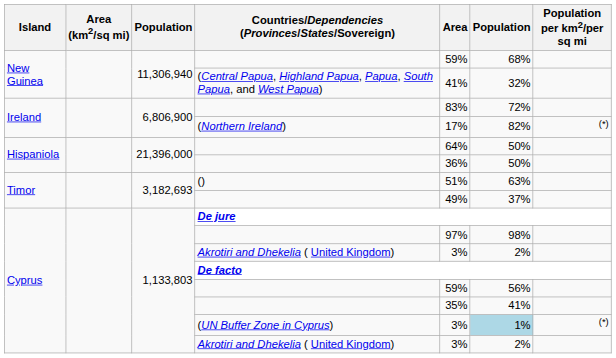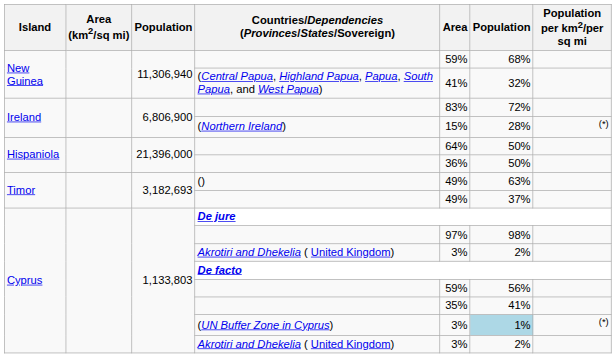 <table class="wikitable sortable" style="text-align:left">
 <tr>
 <th scope="col">Island</th>
 <th scope="col" data-sort-type="number">Area <br>(km<sup>2</sup>/sq mi)</th>
 <th scope="col" data-sort-type="number">Population</th>
 <th scope="col" class="unsortable">Countries/<em>Dependencies</em> (<em>Provinces</em>/<em>States</em>/Sovereign)</th>
 <th scope="col" class="unsortable">Area</th>
 <th scope="col" class="unsortable">Population</th>
 <th scope="col" data-sort-type="number" class="unsortable">Population<br>per km<sup>2</sup>/per sq mi</th>
 </tr>
 <tr>
 <td rowspan=2><a href='#'>New Guinea</a></td>
 <td rowspan=2 align=right><br></td>
 <td rowspan=2 align=right>11,306,940</td>
 <td></td>
 <td align=right>59%</td>
 <td align=right>68%</td>
 <td align=right></td>
 </tr>
 <tr>
 <td> (<em><a href='#'>Central Papua</a></em>, <em><a href='#'>Highland Papua</a></em>, <em><a href='#'>Papua</a></em>, <em><a href='#'>South Papua</a></em>, and <em><a href='#'>West Papua</a></em>)</td>
 <td align=right>41%</td>
 <td align=right>32%</td>
 <td align=right></td>
 </tr>
 <tr>
 <td rowspan=2><a href='#'>Ireland</a></td>
 <td rowspan=2 align=right><br></td>
 <td rowspan=2 align=right>6,806,900</td>
 <td></td>
 <td align=right>83%</td>
 <td align=right>72%</td>
 <td align=right></td>
 </tr>
 <tr>
 <td> (<em><a href='#'>Northern Ireland</a></em>)</td>
-<td align=right>17%</td>
-<td align=right>82%</td>
+<td align=right>15%</td>
+<td align=right>28%</td>
 <td align=right><sup>(*)</sup></td>
 </tr>
 <tr>
 <td rowspan=2><a href='#'>Hispaniola</a></td>
 <td rowspan=2 align=right><br></td>
 <td rowspan=2 align=right>21,396,000</td>
 <td></td>
 <td align=right>64%</td>
 <td align=right>50%</td>
 <td align=right></td>
 </tr>
 <tr>
 <td></td>
 <td align=right>36%</td>
 <td align=right>50%</td>
 <td align=right></td>
 </tr>
 <tr>
 <td rowspan=2><a href='#'>Timor</a></td>
 <td rowspan=2 align=right><br></td>
 <td rowspan=2 align=right>3,182,693</td>
 <td> (<em></em>)</td>
-<td align=right>51%</td>
+<td align=right>49%</td>
 <td align=right>63%</td>
 <td align=right></td>
 </tr>
 <tr>
 <td></td>
 <td align=right>49%</td>
 <td align=right>37%</td>
 <td align=right></td>
 </tr>
 <tr>
 <td rowspan=8><a href='#'>Cyprus</a></td>
 <td rowspan=8 align=right><br></td>
 <td rowspan=8 align=right>1,133,803</td>
 <td colspan=4 style="background:#FFF;"><strong><em><a href='#'>De jure</a></em></strong></td>
 </tr>
 <tr>
 <td></td>
 <td align=right>97%</td>
 <td align=right>98%</td>
 <td align=right></td>
 </tr>
 <tr>
 <td> <em><a href='#'>Akrotiri and Dhekelia</a></em> ( <a href='#'>United Kingdom</a>)</td>
 <td align=right>3%</td>
 <td align=right>2%</td>
 <td align=right></td>
 </tr>
 <tr>
 <td colspan=4 style="background:#FFF;"><strong><em><a href='#'>De facto</a></em></strong></td>
 </tr>
 <tr>
 <td></td>
 <td align=right>59%</td>
 <td align=right>56%</td>
 <td align=right></td>
 </tr>
 <tr>
 <td></td>
 <td align=right>35%</td>
 <td align=right>41%</td>
 <td align=right></td>
 </tr>
 <tr>
 <td> (<em><a href='#'>UN Buffer Zone in Cyprus</a></em>)</td>
 <td align=right>3%</td>
 <td align=right style="background: lightblue;">1%</td>
 <td align=right><sup>(*)</sup></td>
 </tr>
 <tr>
 <td> <em><a href='#'>Akrotiri and Dhekelia</a></em> ( <a href='#'>United Kingdom</a>)</td>
 <td align=right>3%</td>
 <td align=right>2%</td>
 <td align=right></td>
 </tr>
 </table>
